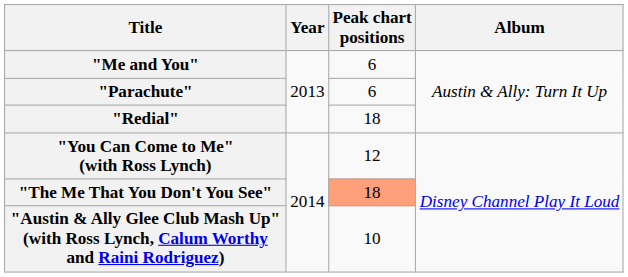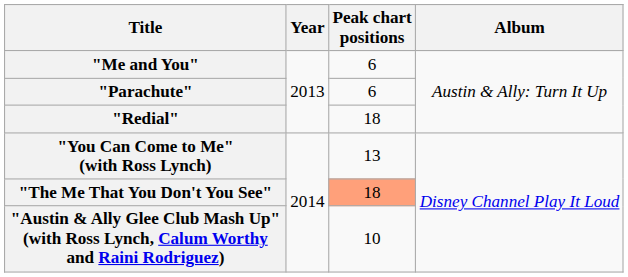 <table class="wikitable plainrowheaders" style="text-align:center;" border="1">
 <tr>
 <th scope="col" style="width:16em;">Title</th>
 <th scope="col">Year</th>
 <th scope="col">Peak chart<br>positions</th>
 <th scope="col">Album</th>
 </tr>
 <tr>
 <th scope="row">"Me and You"</th>
 <td rowspan="3">2013</td>
 <td>6</td>
 <td rowspan="3"><em>Austin & Ally: Turn It Up</em></td>
 </tr>
 <tr>
 <th scope="row">"Parachute"</th>
 <td>6</td>
 </tr>
 <tr>
 <th scope="row">"Redial"</th>
 <td>18</td>
 </tr>
 <tr>
 <th scope="row">"You Can Come to Me"<br><span>(with Ross Lynch)</span></th>
 <td rowspan="3">2014</td>
-<td>12</td>
+<td>13</td>
 <td rowspan="3"><em><a href='#'>Disney Channel Play It Loud</a></em></td>
 </tr>
 <tr>
 <th scope="row">"The Me That You Don't You See"</th>
 <td style="background: lightsalmon;">18</td>
 </tr>
 <tr>
 <th scope="row">"Austin & Ally Glee Club Mash Up"<br><span>(with Ross Lynch, <a href='#'>Calum Worthy</a> and <a href='#'>Raini Rodriguez</a>)</span></th>
 <td>10</td>
 </tr>
 </table>
